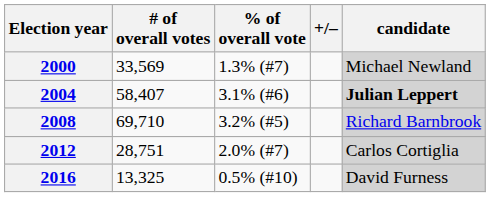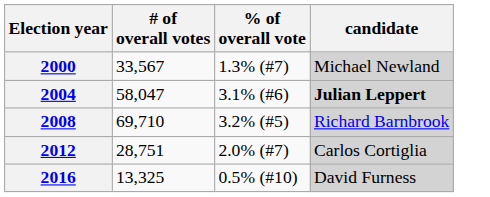 <table class=wikitable>
 <tr>
 <th>Election year</th>
 <th># of<br>overall votes</th>
 <th>% of<br>overall vote</th>
-<th>+/–</th>
 <th>candidate</th>
 </tr>
 <tr>
 <th><a href='#'>2000</a></th>
-<td>33,569</td>
+<td>33,567</td>
 <td>1.3% (#7)</td>
-<td></td>
 <td bgcolor=lightgrey>Michael Newland</td>
 </tr>
 <tr>
 <th><a href='#'>2004</a></th>
-<td>58,407</td>
+<td>58,047</td>
 <td>3.1% (#6)</td>
-<td></td>
 <td bgcolor=lightgrey><strong>Julian Leppert</strong></td>
 </tr>
 <tr>
 <th><a href='#'>2008</a></th>
 <td>69,710</td>
 <td>3.2% (#5)</td>
-<td></td>
 <td bgcolor=lightgrey><a href='#'>Richard Barnbrook</a></td>
 </tr>
 <tr>
 <th><a href='#'>2012</a></th>
 <td>28,751</td>
 <td>2.0% (#7)</td>
-<td></td>
 <td bgcolor=lightgrey>Carlos Cortiglia</td>
 </tr>
 <tr>
 <th><a href='#'>2016</a></th>
 <td>13,325</td>
 <td>0.5% (#10)</td>
-<td></td>
 <td bgcolor=lightgrey>David Furness</td>
 </tr>
 </table>
